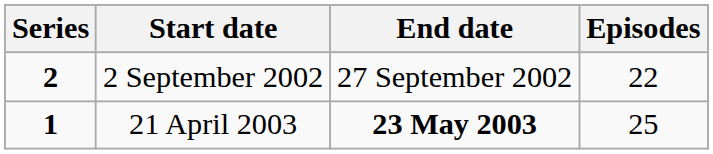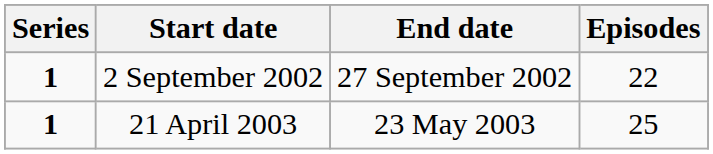 <table class="wikitable" style="text-align:center;">
 <tr>
 <th>Series</th>
 <th>Start date</th>
 <th>End date</th>
 <th>Episodes</th>
 </tr>
 <tr>
-<td><strong>2</strong></td>
+<td><strong>1</strong></td>
 <td>2 September 2002</td>
 <td>27 September 2002</td>
 <td>22</td>
 </tr>
 <tr>
 <td><strong>1</strong></td>
 <td>21 April 2003</td>
-<td><strong>23 May 2003</strong></td>
+<td>23 May 2003</td>
 <td>25</td>
 </tr>
 </table>
